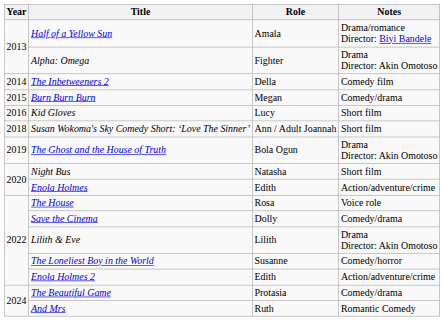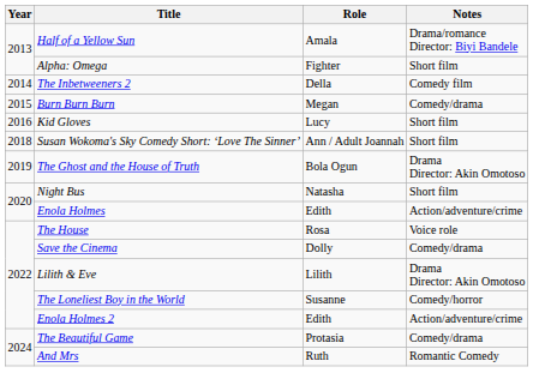 <table class="wikitable sortable">
 <tr>
 <th>Year</th>
 <th>Title</th>
 <th>Role</th>
 <th class="unsortable">Notes</th>
 </tr>
 <tr>
 <td rowspan="2">2013</td>
 <td><em><a href='#'>Half of a Yellow Sun</a></em></td>
 <td>Amala</td>
 <td>Drama/romance<br>Director: <a href='#'>Biyi Bandele</a></td>
 </tr>
 <tr>
 <td><em>Alpha: Omega</em></td>
 <td>Fighter</td>
-<td>Drama<br>Director: Akin Omotoso</td>
+<td>Short film</td>
 </tr>
 <tr>
 <td>2014</td>
 <td><em><a href='#'>The Inbetweeners 2</a></em></td>
 <td>Della</td>
 <td>Comedy film</td>
 </tr>
 <tr>
 <td>2015</td>
 <td><em><a href='#'>Burn Burn Burn</a></em></td>
 <td>Megan</td>
 <td>Comedy/drama</td>
 </tr>
 <tr>
 <td>2016</td>
 <td><em>Kid Gloves</em></td>
 <td>Lucy</td>
 <td>Short film</td>
 </tr>
 <tr>
 <td>2018</td>
 <td><em>Susan Wokoma's Sky Comedy Short: ‘Love The Sinner’</em></td>
 <td>Ann / Adult Joannah</td>
 <td>Short film</td>
 </tr>
 <tr>
 <td>2019</td>
 <td><em><a href='#'>The Ghost and the House of Truth</a></em></td>
 <td>Bola Ogun</td>
 <td>Drama<br>Director: Akin Omotoso</td>
 </tr>
 <tr>
 <td rowspan="2">2020</td>
 <td><em>Night Bus</em></td>
 <td>Natasha</td>
 <td>Short film</td>
 </tr>
 <tr>
 <td><em><a href='#'>Enola Holmes</a></em></td>
 <td>Edith</td>
 <td>Action/adventure/crime</td>
 </tr>
 <tr>
 <td rowspan="5">2022</td>
 <td><em><a href='#'>The House</a></em></td>
 <td>Rosa</td>
 <td>Voice role</td>
 </tr>
 <tr>
 <td><em><a href='#'>Save the Cinema</a></em></td>
 <td>Dolly</td>
 <td>Comedy/drama</td>
 </tr>
 <tr>
 <td><em>Lilith & Eve</em></td>
 <td>Lilith</td>
 <td>Drama<br>Director: Akin Omotoso</td>
 </tr>
 <tr>
 <td><em><a href='#'>The Loneliest Boy in the World</a></em></td>
 <td>Susanne</td>
 <td>Comedy/horror</td>
 </tr>
 <tr>
 <td><em><a href='#'>Enola Holmes 2</a></em></td>
 <td>Edith</td>
 <td>Action/adventure/crime</td>
 </tr>
 <tr>
 <td rowspan="2">2024</td>
 <td><em><a href='#'>The Beautiful Game</a></em></td>
 <td>Protasia</td>
 <td>Comedy/drama</td>
 </tr>
 <tr>
 <td><em><a href='#'>And Mrs</a></em></td>
 <td>Ruth</td>
 <td>Romantic Comedy</td>
 </tr>
 </table>
